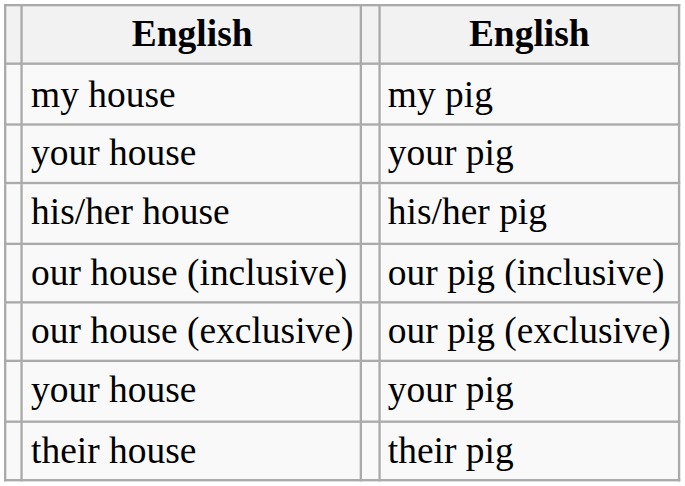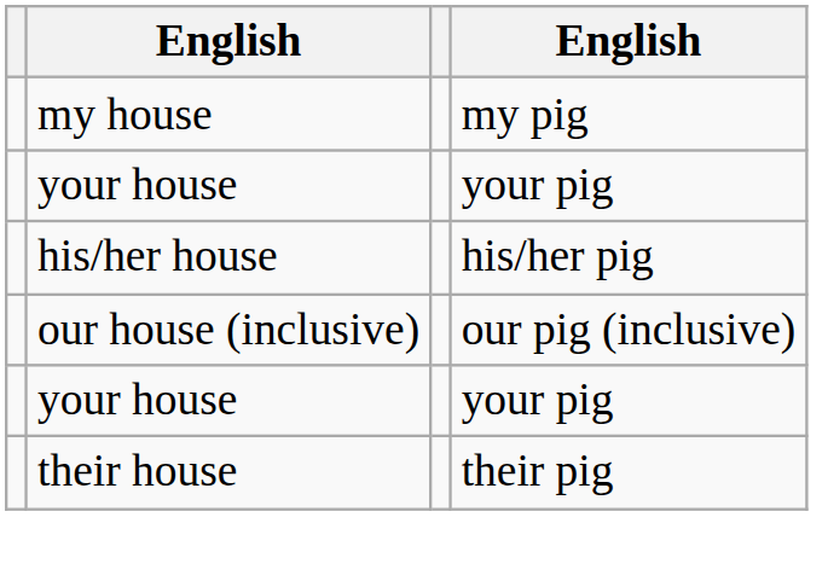 <table class="wikitable">
 <tr>
 <th></th>
 <th>English</th>
 <th></th>
 <th>English</th>
 </tr>
 <tr>
 <td></td>
 <td>my house</td>
 <td></td>
 <td>my pig</td>
 </tr>
 <tr>
 <td></td>
 <td>your house</td>
 <td></td>
 <td>your pig</td>
 </tr>
 <tr>
 <td></td>
 <td>his/her house</td>
 <td></td>
 <td>his/her pig</td>
 </tr>
 <tr>
 <td></td>
 <td>our house (inclusive)</td>
 <td></td>
 <td>our pig (inclusive)</td>
 </tr>
 <tr>
 <td></td>
-<td>our house (exclusive)</td>
-<td></td>
-<td>our pig (exclusive)</td>
-</tr>
-<tr>
-<td></td>
 <td>your house</td>
 <td></td>
 <td>your pig</td>
 </tr>
 <tr>
 <td></td>
 <td>their house</td>
 <td></td>
 <td>their pig</td>
 </tr>
 </table>
